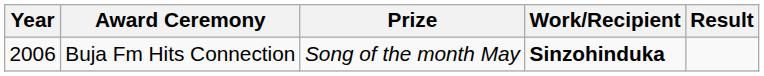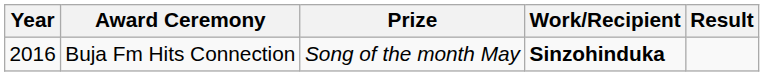 <table class="wikitable">
 <tr>
 <th>Year</th>
 <th>Award Ceremony</th>
 <th>Prize</th>
 <th>Work/Recipient</th>
 <th>Result</th>
 </tr>
 <tr>
-<td>2006</td>
+<td>2016</td>
 <td>Buja Fm Hits Connection</td>
 <td><em>Song of the month May</em></td>
 <td><strong>Sinzohinduka</strong></td>
 <td></td>
 </tr>
 </table>
